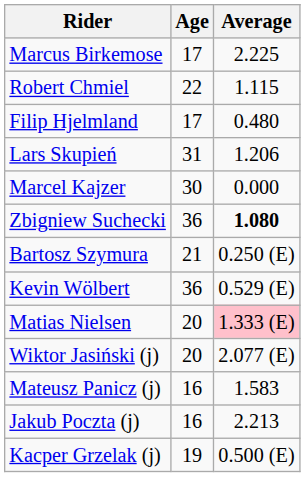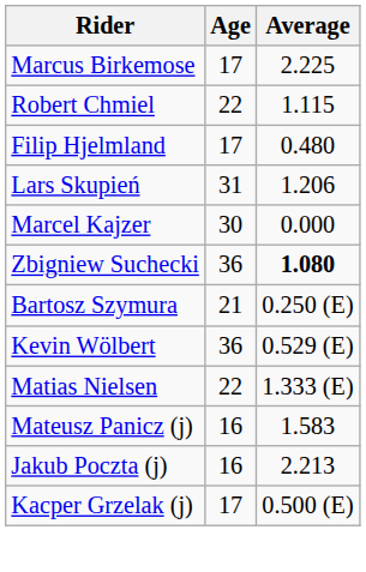 <table class="wikitable" style="font-size: 95%">
 <tr>
 <th>Rider</th>
 <th>Age</th>
 <th>Average</th>
 </tr>
 <tr align="center">
 <td align="left"> <a href='#'>Marcus Birkemose</a></td>
 <td>17</td>
 <td>2.225</td>
 </tr>
 <tr align="center">
 <td align="left"> <a href='#'>Robert Chmiel</a></td>
 <td>22</td>
 <td>1.115</td>
 </tr>
 <tr align="center">
 <td align="left"> <a href='#'>Filip Hjelmland</a></td>
 <td>17</td>
 <td>0.480</td>
 </tr>
 <tr align="center">
 <td align="left"> <a href='#'>Lars Skupień</a></td>
 <td>31</td>
 <td>1.206</td>
 </tr>
 <tr align="center">
 <td align="left"> <a href='#'>Marcel Kajzer</a></td>
 <td>30</td>
 <td>0.000</td>
 </tr>
 <tr align="center">
 <td align="left"> <a href='#'>Zbigniew Suchecki</a></td>
 <td>36</td>
 <td><strong>1.080</strong></td>
 </tr>
 <tr align="center">
 <td align="left"> <a href='#'>Bartosz Szymura</a></td>
 <td>21</td>
 <td>0.250 (E)</td>
 </tr>
 <tr align="center">
 <td align="left"> <a href='#'>Kevin Wölbert</a></td>
 <td>36</td>
 <td>0.529 (E)</td>
 </tr>
 <tr align="center">
 <td align="left"> <a href='#'>Matias Nielsen</a></td>
-<td>20</td>
-<td style="background: pink;">1.333 (E)</td>
-</tr>
-<tr align="center">
-<td align="left"> <a href='#'>Wiktor Jasiński</a> (j)</td>
-<td>20</td>
-<td>2.077 (E)</td>
+<td>22</td>
+<td>1.333 (E)</td>
 </tr>
 <tr align="center">
 <td align="left"> <a href='#'>Mateusz Panicz</a> (j)</td>
 <td>16</td>
 <td>1.583</td>
 </tr>
 <tr align="center">
 <td align="left"> <a href='#'>Jakub Poczta</a> (j)</td>
 <td>16</td>
 <td>2.213</td>
 </tr>
 <tr align="center">
 <td align="left"> <a href='#'>Kacper Grzelak</a> (j)</td>
-<td>19</td>
+<td>17</td>
 <td>0.500 (E)</td>
 </tr>
 </table>
